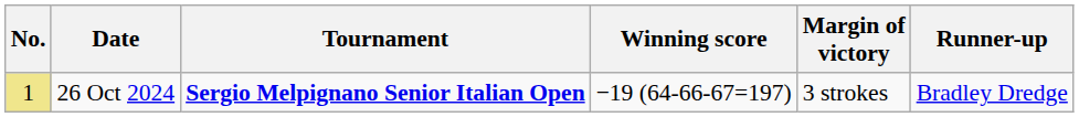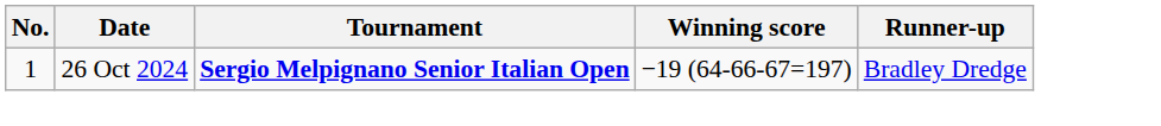 <table class="wikitable" style="font-size:95%;">
 <tr>
 <th>No.</th>
 <th>Date</th>
 <th>Tournament</th>
 <th>Winning score</th>
-<th>Margin of<br>victory</th>
 <th>Runner-up</th>
 </tr>
 <tr>
-<td align=center style="background: khaki;">1</td>
+<td align=center>1</td>
 <td align=right>26 Oct <a href='#'>2024</a></td>
 <td><strong><a href='#'>Sergio Melpignano Senior Italian Open</a></strong></td>
 <td>−19 (64-66-67=197)</td>
-<td>3 strokes</td>
 <td> <a href='#'>Bradley Dredge</a></td>
 </tr>
 </table>
